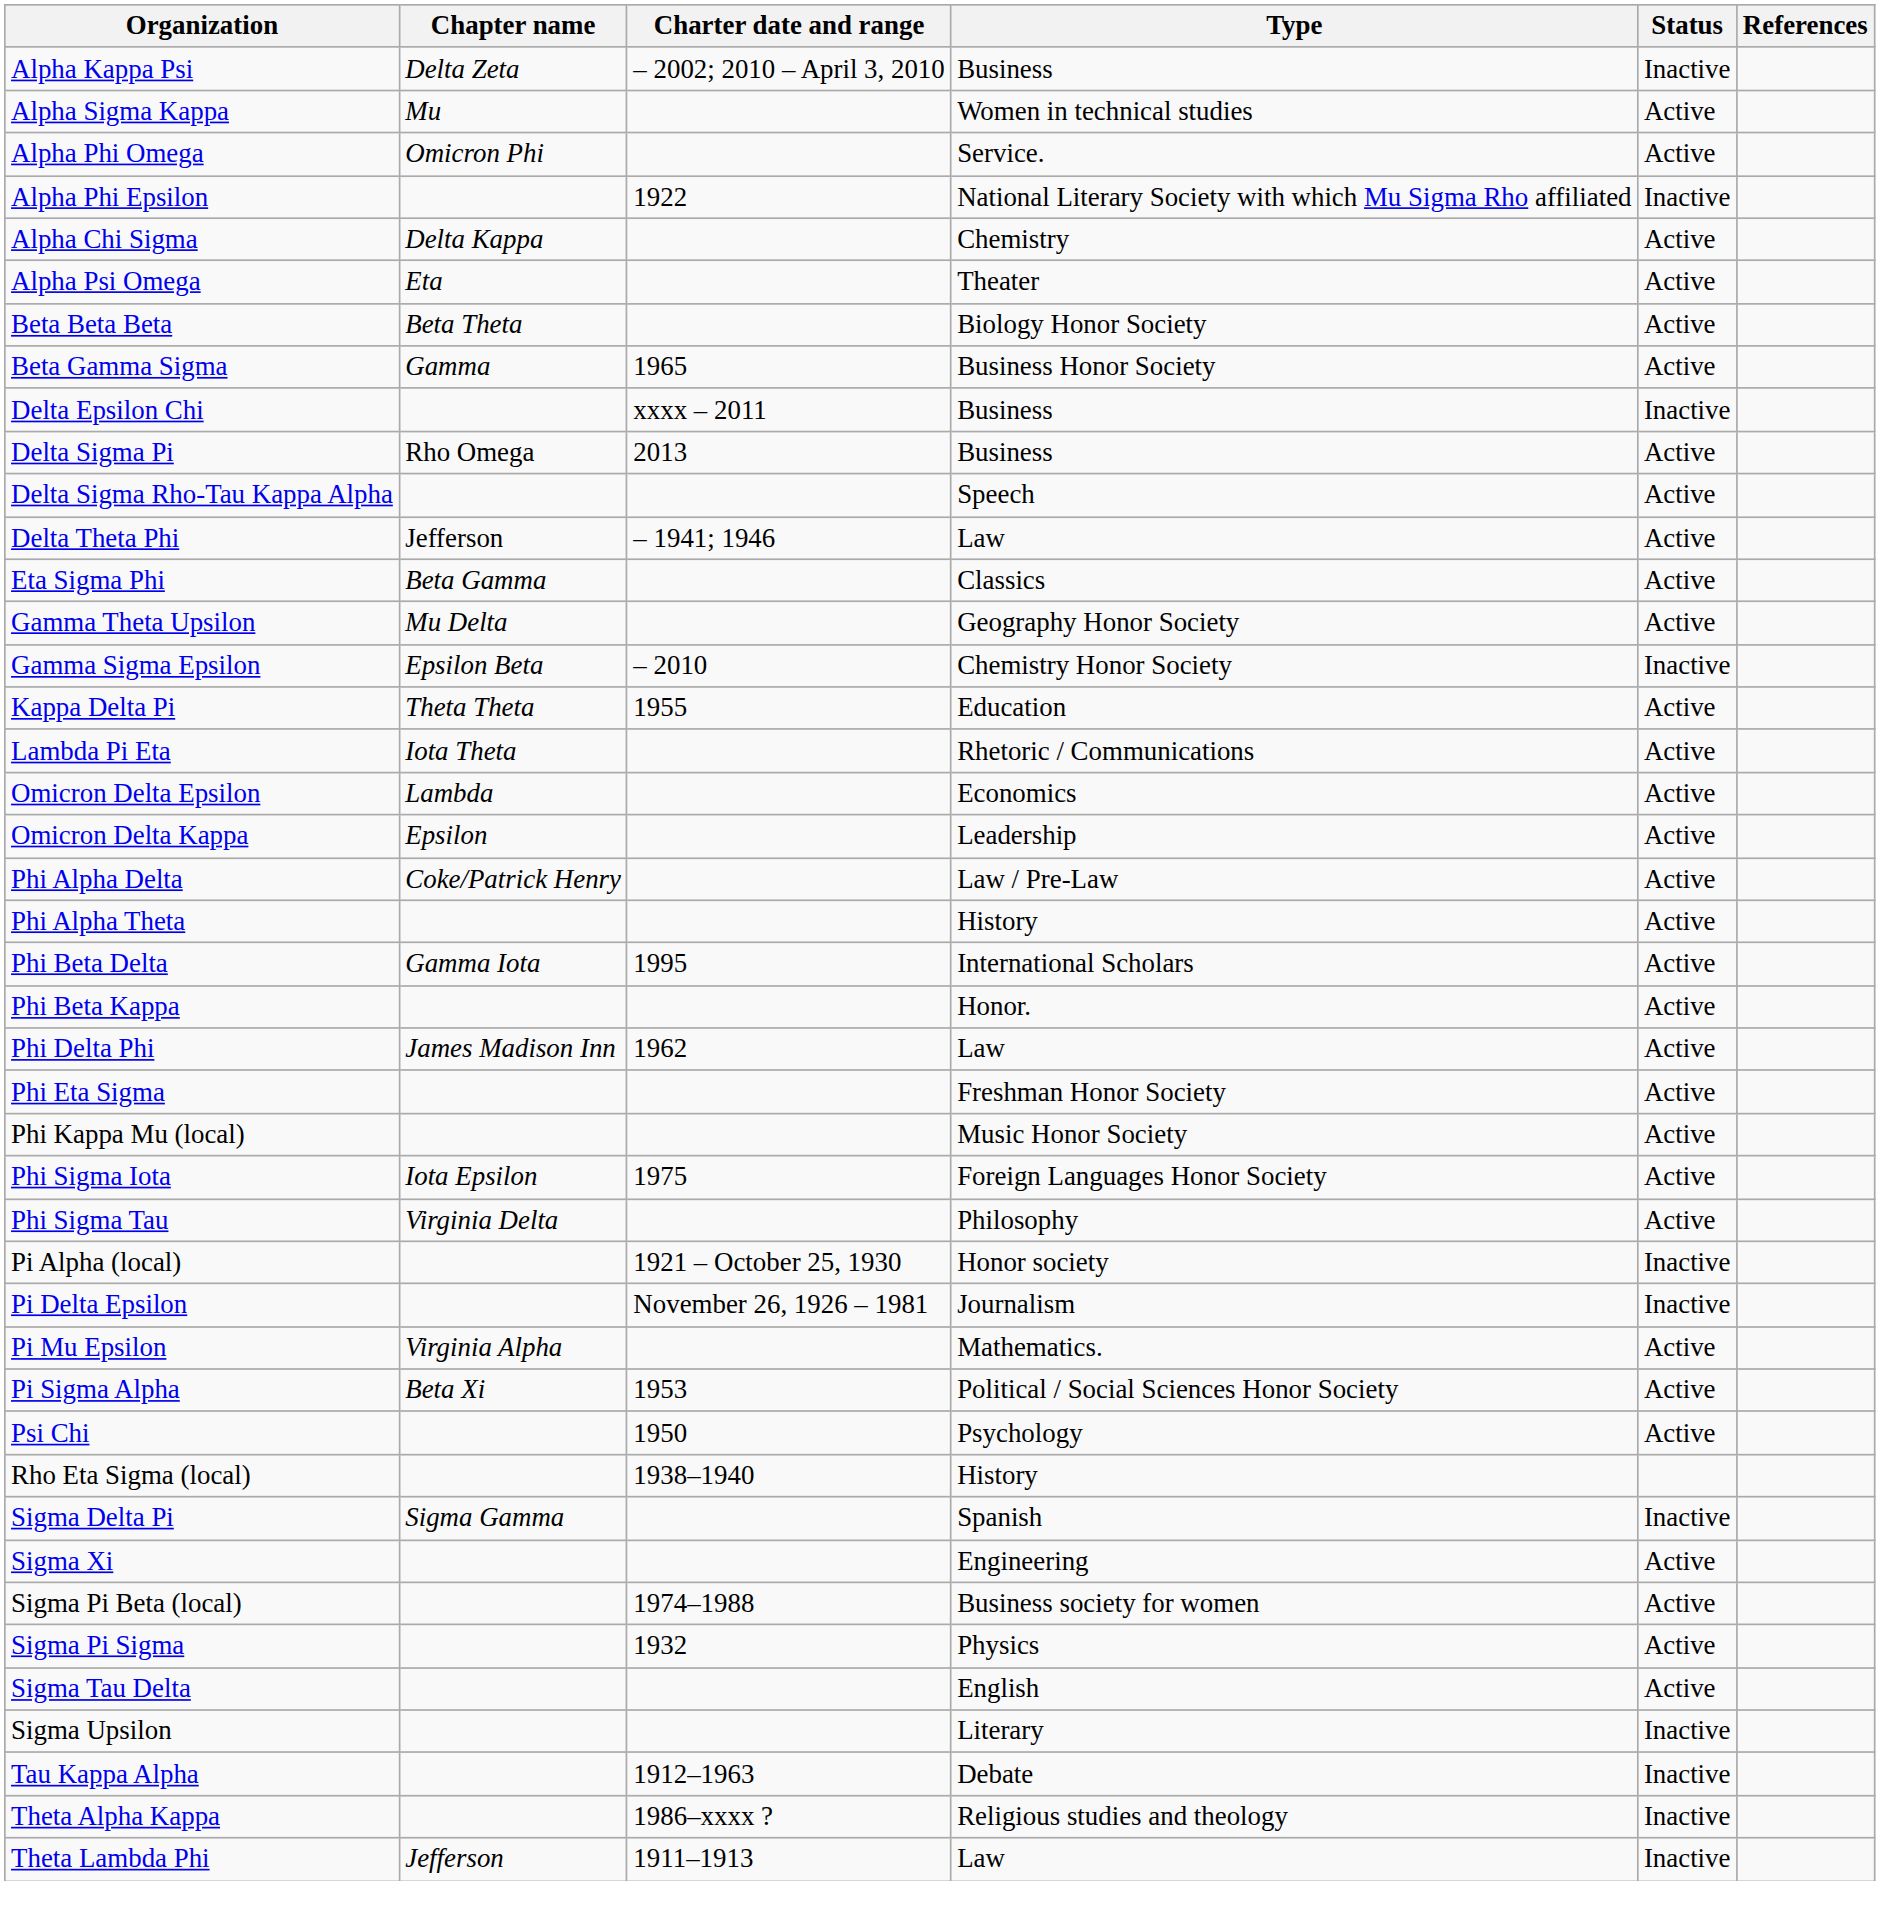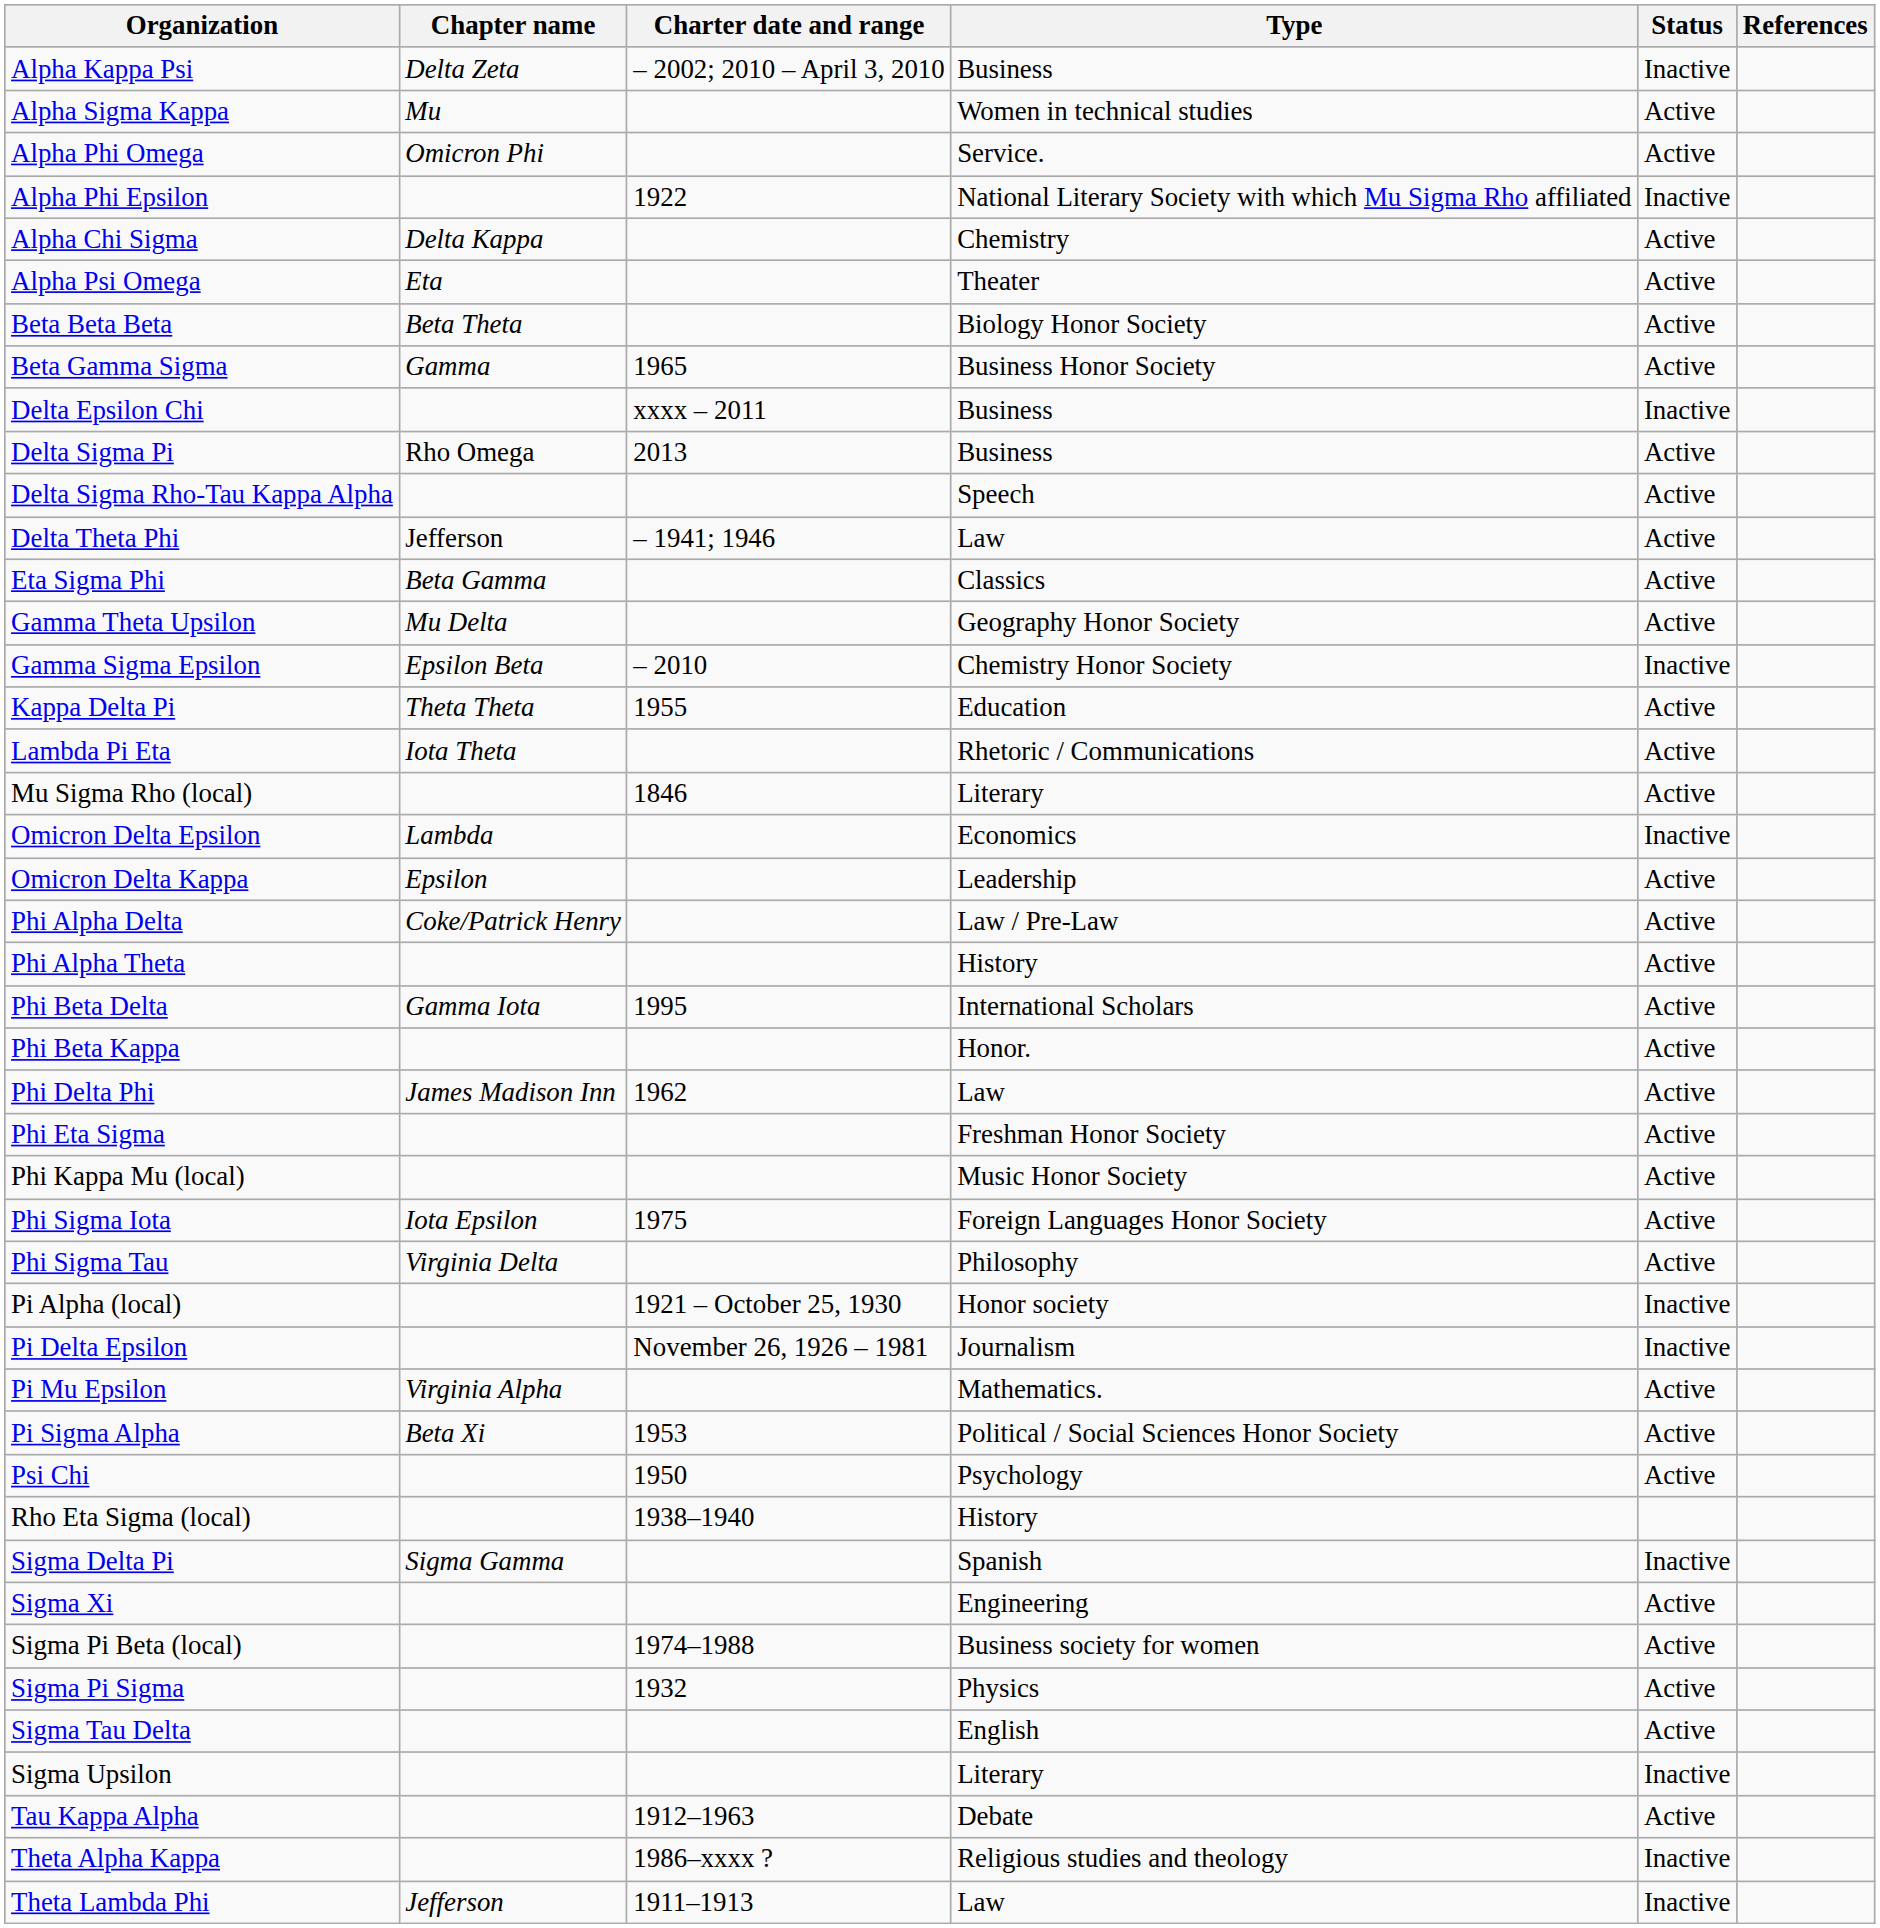 <table class="wikitable sortable">
 <tr>
 <th>Organization</th>
 <th>Chapter name</th>
 <th>Charter date and range</th>
 <th>Type</th>
 <th>Status</th>
 <th>References</th>
 </tr>
 <tr>
 <td><a href='#'>Alpha Kappa Psi</a></td>
 <td><em>Delta Zeta</em></td>
 <td> – 2002; 2010 – April 3, 2010</td>
 <td>Business</td>
 <td>Inactive</td>
 <td></td>
 </tr>
 <tr>
 <td><a href='#'>Alpha Sigma Kappa</a></td>
 <td><em>Mu</em></td>
 <td></td>
 <td>Women in technical studies</td>
 <td>Active</td>
 <td></td>
 </tr>
 <tr>
 <td><a href='#'>Alpha Phi Omega</a></td>
 <td><em>Omicron Phi</em></td>
 <td></td>
 <td>Service.</td>
 <td>Active</td>
 <td></td>
 </tr>
 <tr>
 <td><a href='#'>Alpha Phi Epsilon</a></td>
 <td></td>
 <td>1922</td>
 <td>National Literary Society with which <a href='#'>Mu Sigma Rho</a> affiliated</td>
 <td>Inactive</td>
 <td></td>
 </tr>
 <tr>
 <td><a href='#'>Alpha Chi Sigma</a></td>
 <td><em>Delta Kappa</em></td>
 <td></td>
 <td>Chemistry</td>
 <td>Active</td>
 <td></td>
 </tr>
 <tr>
 <td><a href='#'>Alpha Psi Omega</a></td>
 <td><em>Eta</em></td>
 <td></td>
 <td>Theater</td>
 <td>Active</td>
 <td></td>
 </tr>
 <tr>
 <td><a href='#'>Beta Beta Beta</a></td>
 <td><em>Beta Theta</em></td>
 <td></td>
 <td>Biology Honor Society</td>
 <td>Active</td>
 <td></td>
 </tr>
 <tr>
 <td><a href='#'>Beta Gamma Sigma</a></td>
 <td><em>Gamma</em></td>
 <td>1965</td>
 <td>Business Honor Society</td>
 <td>Active</td>
 <td></td>
 </tr>
 <tr>
 <td><a href='#'>Delta Epsilon Chi</a></td>
 <td></td>
 <td>xxxx – 2011</td>
 <td>Business</td>
 <td>Inactive</td>
 <td></td>
 </tr>
 <tr>
 <td><a href='#'>Delta Sigma Pi</a></td>
 <td>Rho Omega</td>
 <td>2013</td>
 <td>Business</td>
 <td>Active</td>
 <td></td>
 </tr>
 <tr>
 <td><a href='#'>Delta Sigma Rho-Tau Kappa Alpha</a></td>
 <td></td>
 <td></td>
 <td>Speech</td>
 <td>Active</td>
 <td></td>
 </tr>
 <tr>
 <td><a href='#'>Delta Theta Phi</a></td>
 <td>Jefferson</td>
 <td> – 1941; 1946</td>
 <td>Law</td>
 <td>Active</td>
 <td></td>
 </tr>
 <tr>
 <td><a href='#'>Eta Sigma Phi</a></td>
 <td><em>Beta Gamma</em></td>
 <td></td>
 <td>Classics</td>
 <td>Active</td>
 <td></td>
 </tr>
 <tr>
 <td><a href='#'>Gamma Theta Upsilon</a></td>
 <td><em>Mu Delta</em></td>
 <td></td>
 <td>Geography Honor Society</td>
 <td>Active</td>
 <td></td>
 </tr>
 <tr>
 <td><a href='#'>Gamma Sigma Epsilon</a></td>
 <td><em>Epsilon Beta</em></td>
 <td> – 2010</td>
 <td>Chemistry Honor Society</td>
 <td>Inactive</td>
 <td></td>
 </tr>
 <tr>
 <td><a href='#'>Kappa Delta Pi</a></td>
 <td><em>Theta Theta</em></td>
 <td>1955</td>
 <td>Education</td>
 <td>Active</td>
 <td></td>
 </tr>
 <tr>
 <td><a href='#'>Lambda Pi Eta</a></td>
 <td><em>Iota Theta</em></td>
 <td></td>
 <td>Rhetoric / Communications</td>
 <td>Active</td>
 <td></td>
 </tr>
 <tr>
+<td>Mu Sigma Rho  (local)</td>
+<td></td>
+<td>1846</td>
+<td>Literary</td>
+<td>Active</td>
+<td></td>
+</tr>
+<tr>
 <td><a href='#'>Omicron Delta Epsilon</a></td>
 <td><em>Lambda</em></td>
 <td></td>
 <td>Economics</td>
-<td>Active</td>
+<td>Inactive</td>
 <td></td>
 </tr>
 <tr>
 <td><a href='#'>Omicron Delta Kappa</a></td>
 <td><em>Epsilon</em></td>
 <td></td>
 <td>Leadership</td>
 <td>Active</td>
 <td></td>
 </tr>
 <tr>
 <td><a href='#'>Phi Alpha Delta</a></td>
 <td><em>Coke/Patrick Henry</em></td>
 <td></td>
 <td>Law / Pre-Law</td>
 <td>Active</td>
 <td></td>
 </tr>
 <tr>
 <td><a href='#'>Phi Alpha Theta</a></td>
 <td></td>
 <td></td>
 <td>History</td>
 <td>Active</td>
 <td></td>
 </tr>
 <tr>
 <td><a href='#'>Phi Beta Delta</a></td>
 <td><em>Gamma Iota</em></td>
 <td>1995</td>
 <td>International Scholars</td>
 <td>Active</td>
 <td></td>
 </tr>
 <tr>
 <td><a href='#'>Phi Beta Kappa</a></td>
 <td></td>
 <td></td>
 <td>Honor.</td>
 <td>Active</td>
 <td></td>
 </tr>
 <tr>
 <td><a href='#'>Phi Delta Phi</a></td>
 <td><em>James Madison Inn</em></td>
 <td>1962</td>
 <td>Law</td>
 <td>Active</td>
 <td></td>
 </tr>
 <tr>
 <td><a href='#'>Phi Eta Sigma</a></td>
 <td></td>
 <td></td>
 <td>Freshman Honor Society</td>
 <td>Active</td>
 <td></td>
 </tr>
 <tr>
 <td>Phi Kappa Mu (local)</td>
 <td></td>
 <td></td>
 <td>Music Honor Society</td>
 <td>Active</td>
 <td></td>
 </tr>
 <tr>
 <td><a href='#'>Phi Sigma Iota</a></td>
 <td><em>Iota Epsilon</em></td>
 <td>1975</td>
 <td>Foreign Languages Honor Society</td>
 <td>Active</td>
 <td></td>
 </tr>
 <tr>
 <td><a href='#'>Phi Sigma Tau</a></td>
 <td><em>Virginia Delta</em></td>
 <td></td>
 <td>Philosophy</td>
 <td>Active</td>
 <td></td>
 </tr>
 <tr>
 <td>Pi Alpha (local)</td>
 <td></td>
 <td>1921 – October 25, 1930</td>
 <td>Honor society</td>
 <td>Inactive</td>
 <td></td>
 </tr>
 <tr>
 <td><a href='#'>Pi Delta Epsilon</a></td>
 <td></td>
 <td>November 26, 1926 – 1981</td>
 <td>Journalism</td>
 <td>Inactive</td>
 <td></td>
 </tr>
 <tr>
 <td><a href='#'>Pi Mu Epsilon</a></td>
 <td><em>Virginia Alpha</em></td>
 <td></td>
 <td>Mathematics.</td>
 <td>Active</td>
 <td></td>
 </tr>
 <tr>
 <td><a href='#'>Pi Sigma Alpha</a></td>
 <td><em>Beta Xi</em></td>
 <td>1953</td>
 <td>Political / Social Sciences Honor Society</td>
 <td>Active</td>
 <td></td>
 </tr>
 <tr>
 <td><a href='#'>Psi Chi</a></td>
 <td></td>
 <td>1950</td>
 <td>Psychology</td>
 <td>Active</td>
 <td></td>
 </tr>
 <tr>
 <td>Rho Eta Sigma (local)</td>
 <td></td>
 <td>1938–1940</td>
 <td>History</td>
 <td></td>
 <td></td>
 </tr>
 <tr>
 <td><a href='#'>Sigma Delta Pi</a></td>
 <td><em>Sigma Gamma</em></td>
 <td></td>
 <td>Spanish</td>
 <td>Inactive</td>
 <td></td>
 </tr>
 <tr>
 <td><a href='#'>Sigma Xi</a></td>
 <td></td>
 <td></td>
 <td>Engineering</td>
 <td>Active</td>
 <td></td>
 </tr>
 <tr>
 <td>Sigma Pi Beta (local)</td>
 <td></td>
 <td>1974–1988</td>
 <td>Business society for women</td>
 <td>Active</td>
 <td></td>
 </tr>
 <tr>
 <td><a href='#'>Sigma Pi Sigma</a></td>
 <td></td>
 <td>1932</td>
 <td>Physics</td>
 <td>Active</td>
 <td></td>
 </tr>
 <tr>
 <td><a href='#'>Sigma Tau Delta</a></td>
 <td></td>
 <td></td>
 <td>English</td>
 <td>Active</td>
 <td></td>
 </tr>
 <tr>
 <td>Sigma Upsilon</td>
 <td></td>
 <td></td>
 <td>Literary</td>
 <td>Inactive</td>
 <td></td>
 </tr>
 <tr>
 <td><a href='#'>Tau Kappa Alpha</a></td>
 <td></td>
 <td>1912–1963</td>
 <td>Debate</td>
-<td>Inactive</td>
+<td>Active</td>
 <td></td>
 </tr>
 <tr>
 <td><a href='#'>Theta Alpha Kappa</a></td>
 <td></td>
 <td>1986–xxxx ?</td>
 <td>Religious studies and theology</td>
 <td>Inactive</td>
 <td></td>
 </tr>
 <tr>
 <td><a href='#'>Theta Lambda Phi</a></td>
 <td><em>Jefferson</em></td>
 <td>1911–1913</td>
 <td>Law</td>
 <td>Inactive</td>
 <td></td>
 </tr>
 </table>
